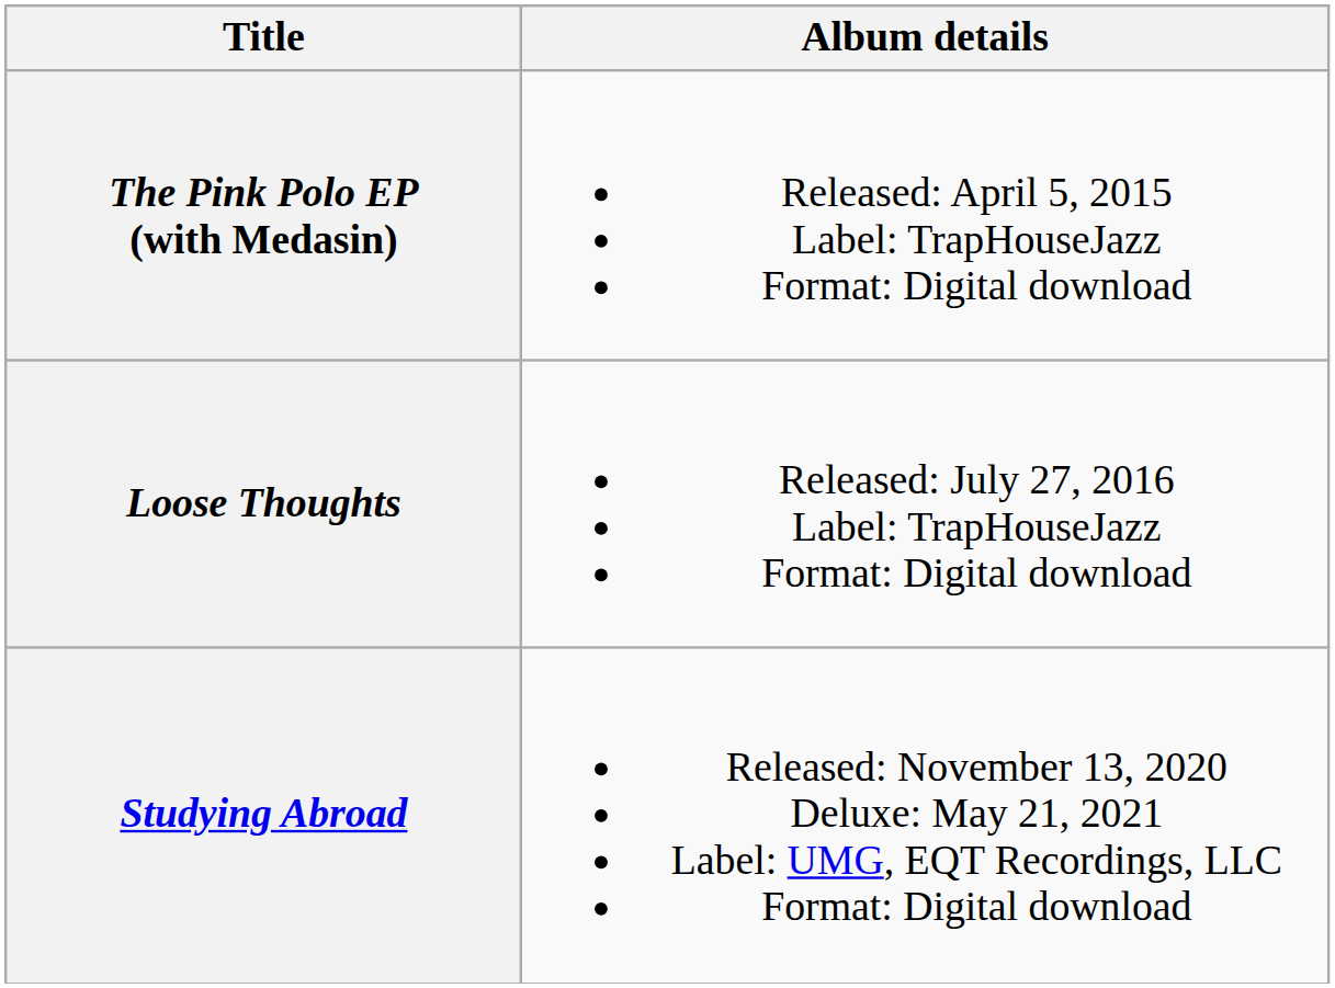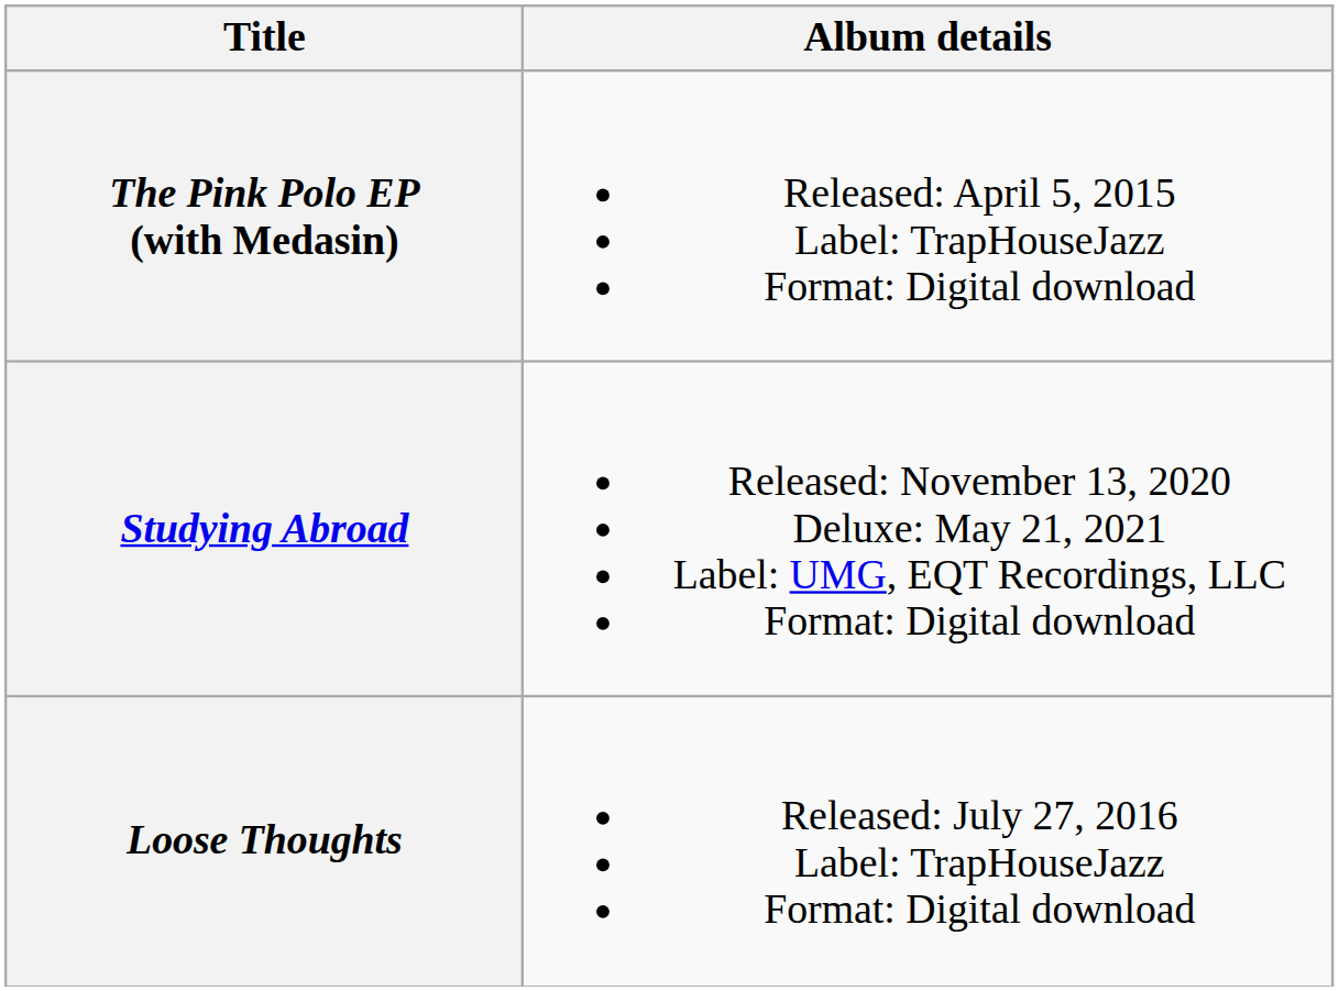 <table class="wikitable plainrowheaders" style="text-align:center;">
 <tr>
 <th scope="col" style="width:12em;">Title</th>
 <th scope="col" style="width:19em;">Album details</th>
 </tr>
 <tr>
 <th scope="row"><em>The Pink Polo EP</em><br><span>(with Medasin)</span></th>
 <td><br><ul><li>Released: April 5, 2015</li><li>Label: TrapHouseJazz</li><li>Format: Digital download</li></ul></td>
 </tr>
 <tr>
+<th scope="row"><em><a href='#'>Studying Abroad</a></em></th>
+<td><br><ul><li>Released: November 13, 2020</li><li>Deluxe: May 21, 2021</li><li>Label: <a href='#'>UMG</a>, EQT Recordings, LLC</li><li>Format: Digital download</li></ul></td>
+</tr>
+<tr>
 <th scope="row"><em>Loose Thoughts</em></th>
 <td><br><ul><li>Released: July 27, 2016</li><li>Label: TrapHouseJazz</li><li>Format: Digital download</li></ul></td>
 </tr>
-<tr>
-<th scope="row"><em><a href='#'>Studying Abroad</a></em></th>
-<td><br><ul><li>Released: November 13, 2020</li><li>Deluxe: May 21, 2021</li><li>Label: <a href='#'>UMG</a>, EQT Recordings, LLC</li><li>Format: Digital download</li></ul></td>
-</tr>
 </table>
